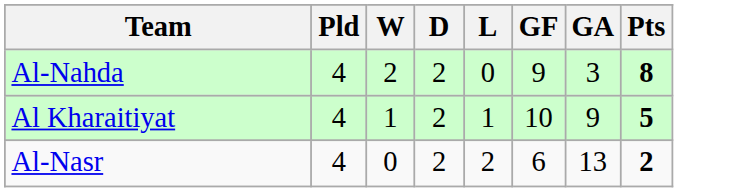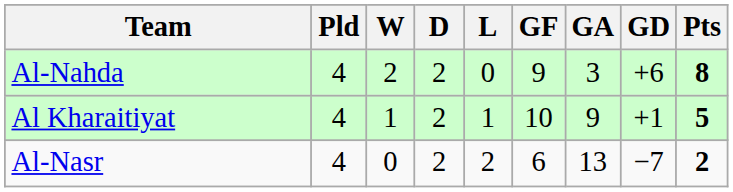 <table class="wikitable" style="text-align:center;">
 <tr>
 <th width=165>Team</th>
 <th width=20>Pld</th>
 <th width=20>W</th>
 <th width=20>D</th>
 <th width=20>L</th>
 <th width=20>GF</th>
 <th width=20>GA</th>
+<th width=20>GD</th>
 <th width=20>Pts</th>
 </tr>
 <tr bgcolor=ccffcc>
 <td style="text-align:left;"> <a href='#'>Al-Nahda</a></td>
 <td>4</td>
 <td>2</td>
 <td>2</td>
 <td>0</td>
 <td>9</td>
 <td>3</td>
+<td>+6</td>
 <td><strong>8</strong></td>
 </tr>
 <tr bgcolor=ccffcc>
 <td style="text-align:left;"> <a href='#'>Al Kharaitiyat</a></td>
 <td>4</td>
 <td>1</td>
 <td>2</td>
 <td>1</td>
 <td>10</td>
 <td>9</td>
+<td>+1</td>
 <td><strong>5</strong></td>
 </tr>
 <tr>
 <td style="text-align:left;"> <a href='#'>Al-Nasr</a></td>
 <td>4</td>
 <td>0</td>
 <td>2</td>
 <td>2</td>
 <td>6</td>
 <td>13</td>
+<td>−7</td>
 <td><strong>2</strong></td>
 </tr>
 </table>
